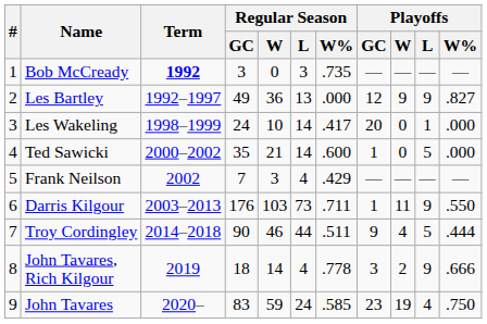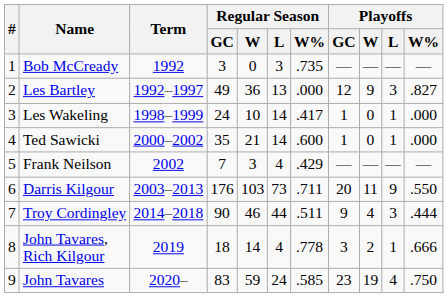 <table class="wikitable" style="text-align:center">
 <tr>
 <th rowspan="2">#</th>
 <th rowspan="2">Name</th>
 <th rowspan="2">Term</th>
 <th colspan="4">Regular Season</th>
 <th colspan="4">Playoffs</th>
 </tr>
 <tr>
 <th>GC</th>
 <th>W</th>
 <th>L</th>
 <th>W%</th>
 <th>GC</th>
 <th>W</th>
 <th>L</th>
 <th>W%</th>
 </tr>
 <tr>
 <td>1</td>
 <td align=left><a href='#'>Bob McCready</a></td>
-<td><strong><a href='#'>1992</a></strong></td>
+<td><a href='#'>1992</a></td>
 <td>3</td>
 <td>0</td>
 <td>3</td>
 <td>.735</td>
 <td>—</td>
 <td>—</td>
 <td>—</td>
 <td>—</td>
 </tr>
 <tr>
 <td>2</td>
 <td align=left><a href='#'>Les Bartley</a></td>
 <td><a href='#'>1992</a>–<a href='#'>1997</a></td>
 <td>49</td>
 <td>36</td>
 <td>13</td>
 <td>.000</td>
 <td>12</td>
 <td>9</td>
-<td>9</td>
+<td>3</td>
 <td>.827</td>
 </tr>
 <tr>
 <td>3</td>
 <td align=left>Les Wakeling</td>
 <td><a href='#'>1998</a>–<a href='#'>1999</a></td>
 <td>24</td>
 <td>10</td>
 <td>14</td>
 <td>.417</td>
-<td>20</td>
+<td>1</td>
 <td>0</td>
 <td>1</td>
 <td>.000</td>
 </tr>
 <tr>
 <td>4</td>
 <td align=left>Ted Sawicki</td>
 <td><a href='#'>2000</a>–<a href='#'>2002</a></td>
 <td>35</td>
 <td>21</td>
 <td>14</td>
 <td>.600</td>
 <td>1</td>
 <td>0</td>
-<td>5</td>
+<td>1</td>
 <td>.000</td>
 </tr>
 <tr>
 <td>5</td>
 <td align=left>Frank Neilson</td>
 <td><a href='#'>2002</a></td>
 <td>7</td>
 <td>3</td>
 <td>4</td>
 <td>.429</td>
 <td>—</td>
 <td>—</td>
 <td>—</td>
 <td>—</td>
 </tr>
 <tr>
 <td>6</td>
 <td align=left><a href='#'>Darris Kilgour</a></td>
 <td><a href='#'>2003</a>–<a href='#'>2013</a></td>
 <td>176</td>
 <td>103</td>
 <td>73</td>
 <td>.711</td>
-<td>1</td>
+<td>20</td>
 <td>11</td>
 <td>9</td>
 <td>.550</td>
 </tr>
 <tr>
 <td>7</td>
 <td align=left><a href='#'>Troy Cordingley</a></td>
 <td><a href='#'>2014</a>–<a href='#'>2018</a></td>
 <td>90</td>
 <td>46</td>
 <td>44</td>
 <td>.511</td>
 <td>9</td>
 <td>4</td>
-<td>5</td>
+<td>3</td>
 <td>.444</td>
 </tr>
 <tr>
 <td>8</td>
 <td align=left><a href='#'>John Tavares</a>,<br> <a href='#'>Rich Kilgour</a></td>
 <td><a href='#'>2019</a></td>
 <td>18</td>
 <td>14</td>
 <td>4</td>
 <td>.778</td>
 <td>3</td>
 <td>2</td>
-<td>9</td>
+<td>1</td>
 <td>.666</td>
 </tr>
 <tr>
 <td>9</td>
 <td align=left><a href='#'>John Tavares</a></td>
 <td><a href='#'>2020</a>–</td>
 <td>83</td>
 <td>59</td>
 <td>24</td>
 <td>.585</td>
 <td>23</td>
 <td>19</td>
 <td>4</td>
 <td>.750</td>
 </tr>
 </table>
